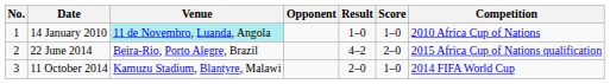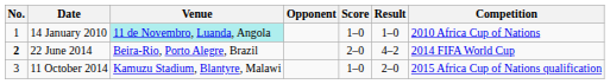 <table class="wikitable sortable">
 <tr>
 <th scope="col">No.</th>
 <th scope="col">Date</th>
 <th scope="col">Venue</th>
 <th scope="col">Opponent</th>
+<th scope="col">Score</th>
 <th scope="col">Result</th>
-<th scope="col">Score</th>
 <th scope="col">Competition</th>
 </tr>
 <tr>
 <td align="center">1</td>
 <td>14 January 2010</td>
 <td style="background: paleturquoise;"><a href='#'>11 de Novembro</a>, <a href='#'>Luanda</a>, Angola</td>
 <td></td>
 <td align="center">1–0</td>
 <td align="center">1–0</td>
 <td><a href='#'>2010 Africa Cup of Nations</a></td>
 </tr>
 <tr>
-<td align="center">2</td>
+<td align="center"><strong>2</strong></td>
 <td>22 June 2014</td>
 <td><a href='#'>Beira-Rio</a>, <a href='#'>Porto Alegre</a>, Brazil</td>
 <td></td>
+<td align="center">2–0</td>
 <td align="center">4–2</td>
-<td align="center">2–0</td>
-<td><a href='#'>2015 Africa Cup of Nations qualification</a></td>
+<td><a href='#'>2014 FIFA World Cup</a></td>
 </tr>
 <tr>
 <td align="center">3</td>
 <td>11 October 2014</td>
 <td><a href='#'>Kamuzu Stadium</a>, <a href='#'>Blantyre</a>, Malawi</td>
 <td></td>
+<td align="center">1–0</td>
 <td align="center">2–0</td>
-<td align="center">1–0</td>
-<td><a href='#'>2014 FIFA World Cup</a></td>
+<td><a href='#'>2015 Africa Cup of Nations qualification</a></td>
 </tr>
 </table>
